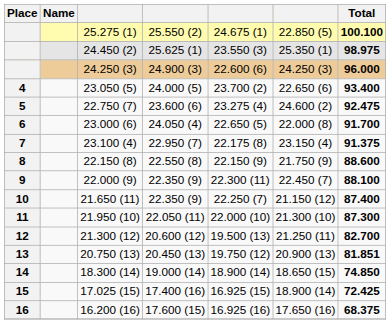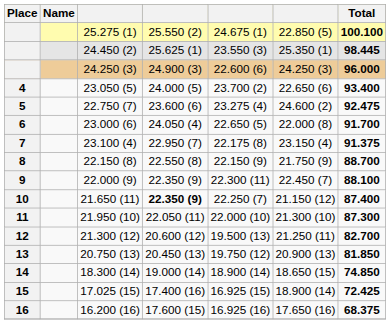 <table class="wikitable sortable" style="text-align:center">
 <tr bgcolor=fffcaf>
 <th scope=col>Place</th>
 <th scope=col>Name</th>
 <th scope=col></th>
 <th scope=col></th>
 <th scope=col></th>
 <th scope=col></th>
 <th scope=col>Total</th>
 </tr>
 <tr bgcolor=fffcaf>
 <th scope=row></th>
 <td align=left></td>
 <td>25.275 (1)</td>
 <td>25.550 (2)</td>
 <td>24.675 (1)</td>
 <td>22.850 (5)</td>
 <td><strong>100.100</strong></td>
 </tr>
 <tr bgcolor=e5e5e5>
 <th scope=row></th>
 <td align=left></td>
 <td>24.450 (2)</td>
 <td>25.625 (1)</td>
 <td>23.550 (3)</td>
 <td>25.350 (1)</td>
-<td><strong>98.975</strong></td>
+<td><strong>98.445</strong></td>
 </tr>
 <tr bgcolor=eecc99>
 <th scope=row></th>
 <td align=left></td>
 <td>24.250 (3)</td>
 <td>24.900 (3)</td>
 <td>22.600 (6)</td>
 <td>24.250 (3)</td>
 <td><strong>96.000</strong></td>
 </tr>
 <tr>
 <th scope=row><strong>4</strong></th>
 <td align=left></td>
 <td>23.050 (5)</td>
 <td>24.000 (5)</td>
 <td>23.700 (2)</td>
 <td>22.650 (6)</td>
 <td><strong>93.400</strong></td>
 </tr>
 <tr>
 <th scope=row><strong>5</strong></th>
 <td align=left></td>
 <td>22.750 (7)</td>
 <td>23.600 (6)</td>
 <td>23.275 (4)</td>
 <td>24.600 (2)</td>
 <td><strong>92.475</strong></td>
 </tr>
 <tr>
 <th scope=row><strong>6</strong></th>
 <td align=left></td>
 <td>23.000 (6)</td>
 <td>24.050 (4)</td>
 <td>22.650 (5)</td>
 <td>22.000 (8)</td>
 <td><strong>91.700</strong></td>
 </tr>
 <tr>
 <th scope=row><strong>7</strong></th>
 <td align=left></td>
 <td>23.100 (4)</td>
 <td>22.950 (7)</td>
 <td>22.175 (8)</td>
 <td>23.150 (4)</td>
 <td><strong>91.375</strong></td>
 </tr>
 <tr>
 <th scope=row><strong>8</strong></th>
 <td align=left></td>
 <td>22.150 (8)</td>
 <td>22.550 (8)</td>
 <td>22.150 (9)</td>
 <td>21.750 (9)</td>
-<td><strong>88.600</strong></td>
+<td><strong>88.700</strong></td>
 </tr>
 <tr>
 <th scope=row><strong>9</strong></th>
 <td align=left></td>
 <td>22.000 (9)</td>
 <td>22.350 (9)</td>
 <td>22.300 (11)</td>
 <td>22.450 (7)</td>
 <td><strong>88.100</strong></td>
 </tr>
 <tr>
 <th scope=row><strong>10</strong></th>
 <td align=left></td>
 <td>21.650 (11)</td>
-<td>22.350 (9)</td>
+<td><strong>22.350 (9)</strong></td>
 <td>22.250 (7)</td>
 <td>21.150 (12)</td>
 <td><strong>87.400</strong></td>
 </tr>
 <tr>
 <th scope=row><strong>11</strong></th>
 <td align=left></td>
 <td>21.950 (10)</td>
 <td>22.050 (11)</td>
 <td>22.000 (10)</td>
 <td>21.300 (10)</td>
 <td><strong>87.300</strong></td>
 </tr>
 <tr>
 <th scope=row><strong>12</strong></th>
 <td align=left></td>
 <td>21.300 (12)</td>
 <td>20.600 (12)</td>
 <td>19.500 (13)</td>
 <td>21.250 (11)</td>
 <td><strong>82.700</strong></td>
 </tr>
 <tr>
 <th scope=row><strong>13</strong></th>
 <td align=left></td>
 <td>20.750 (13)</td>
 <td>20.450 (13)</td>
 <td>19.750 (12)</td>
 <td>20.900 (13)</td>
-<td><strong>81.851</strong></td>
+<td><strong>81.850</strong></td>
 </tr>
 <tr>
 <th scope=row><strong>14</strong></th>
 <td align=left></td>
 <td>18.300 (14)</td>
 <td>19.000 (14)</td>
 <td>18.900 (14)</td>
 <td>18.650 (15)</td>
 <td><strong>74.850</strong></td>
 </tr>
 <tr>
 <th scope=row><strong>15</strong></th>
 <td align=left></td>
 <td>17.025 (15)</td>
 <td>17.400 (16)</td>
 <td>16.925 (15)</td>
 <td>18.900 (14)</td>
 <td><strong>72.425</strong></td>
 </tr>
 <tr>
 <th scope=row><strong>16</strong></th>
 <td align=left></td>
 <td>16.200 (16)</td>
 <td>17.600 (15)</td>
 <td>16.925 (16)</td>
 <td>17.650 (16)</td>
 <td><strong>68.375</strong></td>
 </tr>
 <tr>
 </tr>
 </table>
